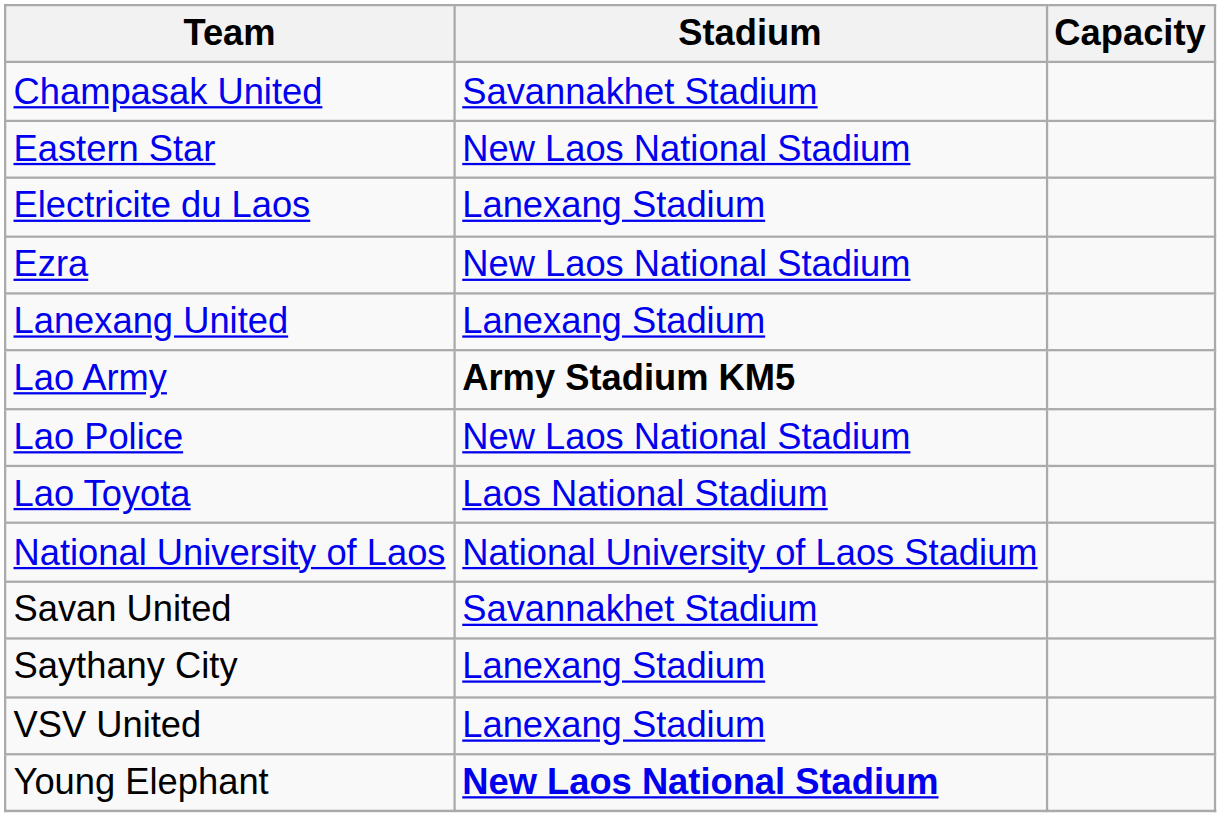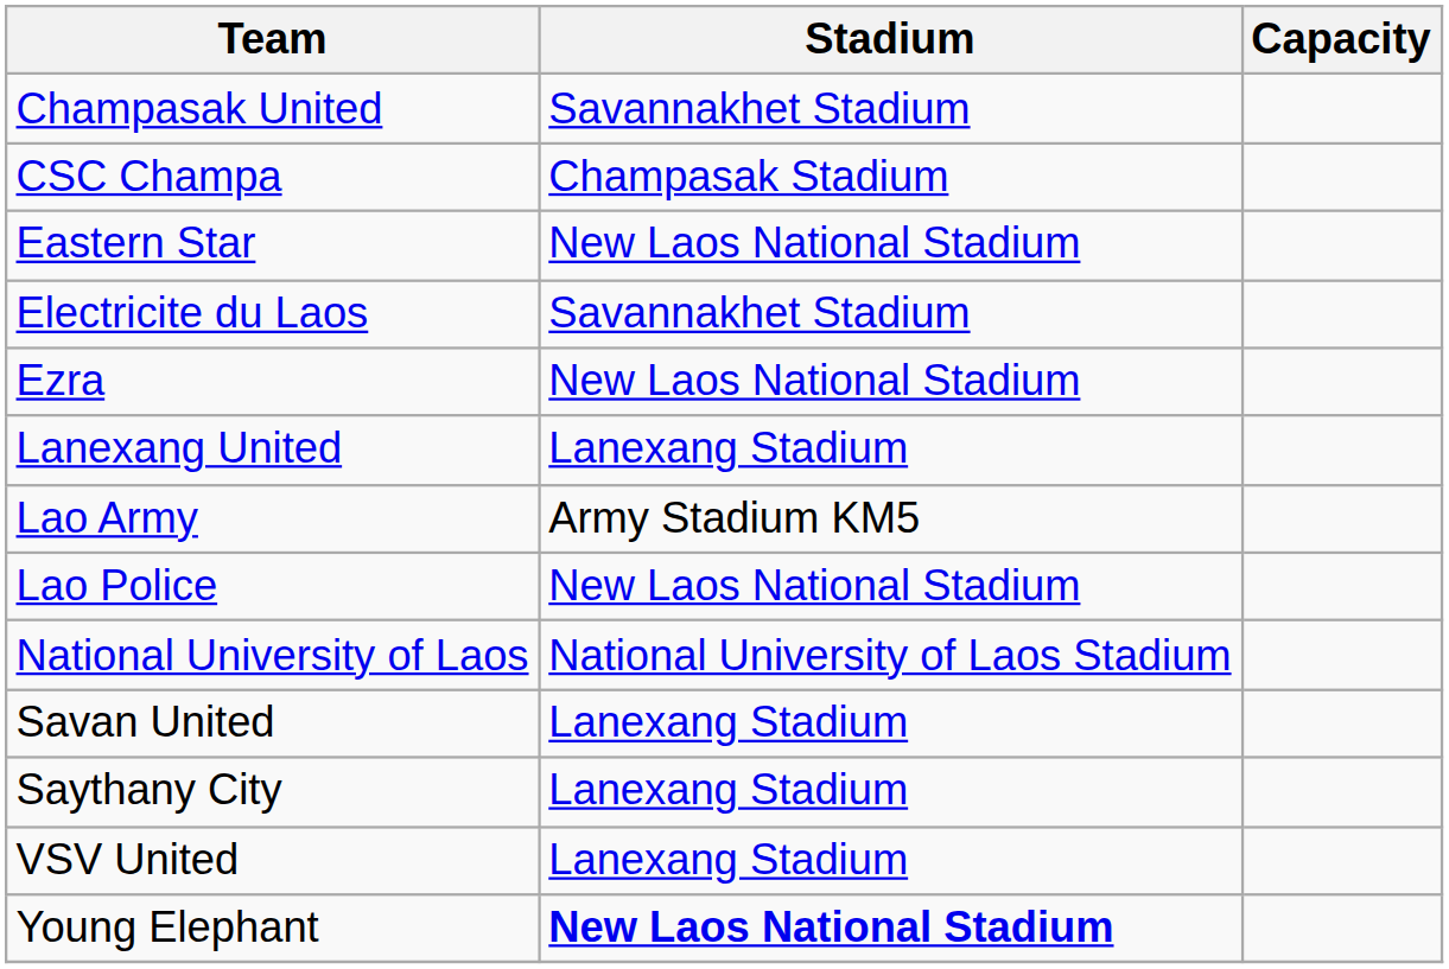 <table class="wikitable sortable">
 <tr>
 <th>Team</th>
 <th>Stadium</th>
 <th>Capacity</th>
 </tr>
 <tr>
 <td><a href='#'>Champasak United</a></td>
 <td><a href='#'>Savannakhet Stadium</a></td>
 <td style="text-align:center"></td>
 </tr>
 <tr>
+<td><a href='#'>CSC Champa</a></td>
+<td><a href='#'>Champasak Stadium</a></td>
+<td style="text-align:center"></td>
+</tr>
+<tr>
 <td><a href='#'>Eastern Star</a></td>
 <td><a href='#'>New Laos National Stadium</a></td>
 <td style="text-align:center"></td>
 </tr>
 <tr>
 <td><a href='#'>Electricite du Laos</a></td>
-<td><a href='#'>Lanexang Stadium</a></td>
+<td><a href='#'>Savannakhet Stadium</a></td>
 <td style="text-align:center"></td>
 </tr>
 <tr>
 <td><a href='#'>Ezra</a></td>
 <td><a href='#'>New Laos National Stadium</a></td>
 <td style="text-align:center"></td>
 </tr>
 <tr>
 <td><a href='#'>Lanexang United</a></td>
 <td><a href='#'>Lanexang Stadium</a></td>
 <td style="text-align:center"></td>
 </tr>
 <tr>
 <td><a href='#'>Lao Army</a></td>
-<td><strong>Army Stadium KM5</strong></td>
+<td>Army Stadium KM5</td>
 <td style="text-align:center"></td>
 </tr>
 <tr>
 <td><a href='#'>Lao Police</a></td>
 <td><a href='#'>New Laos National Stadium</a></td>
-<td style="text-align:center"></td>
-</tr>
-<tr>
-<td><a href='#'>Lao Toyota</a></td>
-<td><a href='#'>Laos National Stadium</a></td>
 <td style="text-align:center"></td>
 </tr>
 <tr>
 <td><a href='#'>National University of Laos</a></td>
 <td><a href='#'>National University of Laos Stadium</a></td>
 <td style="text-align:center"></td>
 </tr>
 <tr>
 <td>Savan United</td>
-<td><a href='#'>Savannakhet Stadium</a></td>
+<td><a href='#'>Lanexang Stadium</a></td>
 <td style="text-align:center"></td>
 </tr>
 <tr>
 <td Saythany City F.C.>Saythany City</td>
 <td><a href='#'>Lanexang Stadium</a></td>
 <td style="text-align:center"></td>
 </tr>
 <tr>
 <td VSV United F.C.>VSV United</td>
 <td><a href='#'>Lanexang Stadium</a></td>
 <td style="text-align:center"></td>
 </tr>
 <tr>
 <td Young Elephant F.C.>Young Elephant</td>
 <td><strong><a href='#'>New Laos National Stadium</a></strong></td>
 <td style="text-align:center"></td>
 </tr>
 <tr>
 </tr>
 </table>
